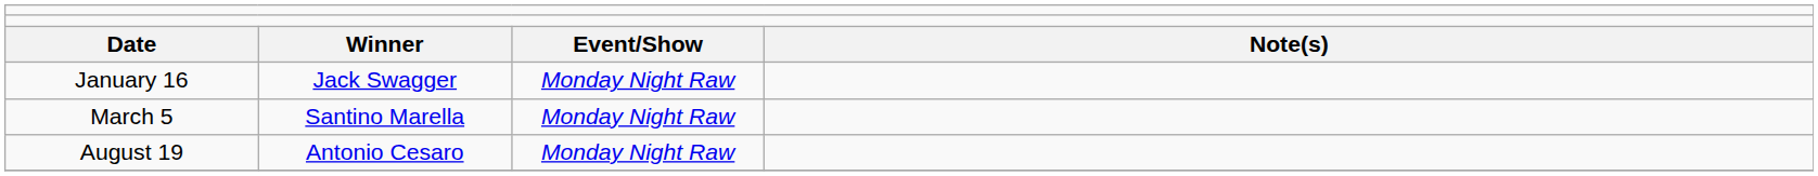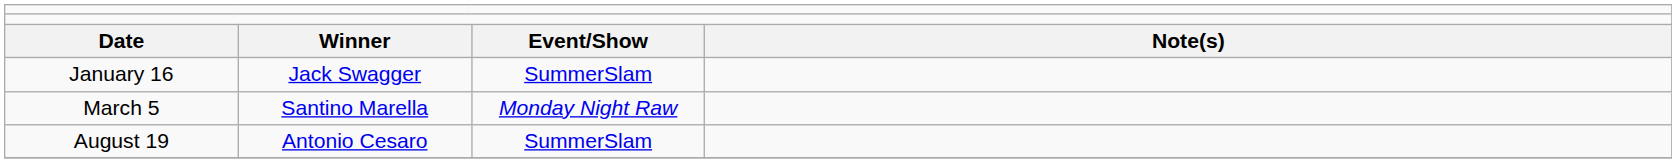 <table class="wikitable" style="text-align:center; width:100%;">
 <tr>
 <td colspan="5"></td>
 </tr>
 <tr>
 <td colspan="5"><strong></strong></td>
 </tr>
 <tr>
 <th width=14%>Date</th>
 <th width=14%>Winner</th>
 <th width=14%>Event/Show</th>
 <th width=58%>Note(s)</th>
 </tr>
 <tr>
 <td>January 16</td>
 <td><a href='#'>Jack Swagger</a></td>
-<td><em><a href='#'>Monday Night Raw</a></em></td>
+<td><a href='#'>SummerSlam</a><br></td>
 <td></td>
 </tr>
 <tr>
 <td>March 5</td>
 <td><a href='#'>Santino Marella</a></td>
 <td><em><a href='#'>Monday Night Raw</a></em></td>
 <td></td>
 </tr>
 <tr>
 <td>August 19</td>
 <td><a href='#'>Antonio Cesaro</a></td>
-<td><em><a href='#'>Monday Night Raw</a></em></td>
+<td><a href='#'>SummerSlam</a><br></td>
 <td></td>
 </tr>
 <tr>
 </tr>
 </table>
